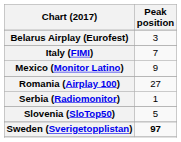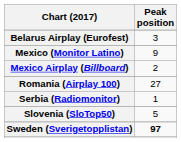 <table class="wikitable plainrowheaders sortable" style="text-align:center;">
 <tr>
 <th scope="col">Chart (2017)</th>
 <th scope="col">Peak<br>position</th>
 </tr>
 <tr>
 </tr>
 <tr>
 <th scope="row">Belarus Airplay (Eurofest)</th>
 <td>3</td>
 </tr>
 <tr>
 </tr>
 <tr>
 </tr>
 <tr>
 </tr>
 <tr>
 </tr>
 <tr>
 </tr>
 <tr>
 </tr>
 <tr>
 </tr>
 <tr>
 </tr>
 <tr>
 </tr>
 <tr>
 </tr>
 <tr>
-<th scope="row">Italy (<a href='#'>FIMI</a>)</th>
-<td>7</td>
+<th scope="row">Mexico (<a href='#'>Monitor Latino</a>)</th>
+<td>9</td>
 </tr>
 <tr>
-<th scope="row">Mexico (<a href='#'>Monitor Latino</a>)</th>
-<td>9</td>
+<th scope="row"><a href='#'>Mexico Airplay</a> (<em><a href='#'>Billboard</a></em>)</th>
+<td>2</td>
 </tr>
 <tr>
 </tr>
 <tr>
 </tr>
 <tr>
 </tr>
 <tr>
 <th scope="row">Romania (<a href='#'>Airplay 100</a>)</th>
 <td>27</td>
 </tr>
 <tr>
 <th scope="row">Serbia (<a href='#'>Radiomonitor</a>)</th>
 <td>1</td>
 </tr>
 <tr>
 </tr>
 <tr>
 </tr>
 <tr>
 <th scope="row">Slovenia (<a href='#'>SloTop50</a>)</th>
 <td>5</td>
 </tr>
 <tr>
 </tr>
 <tr>
 <th scope="row">Sweden (<a href='#'>Sverigetopplistan</a>)</th>
 <td><strong>97</strong></td>
 </tr>
 <tr>
 </tr>
 <tr>
 </tr>
 </table>
